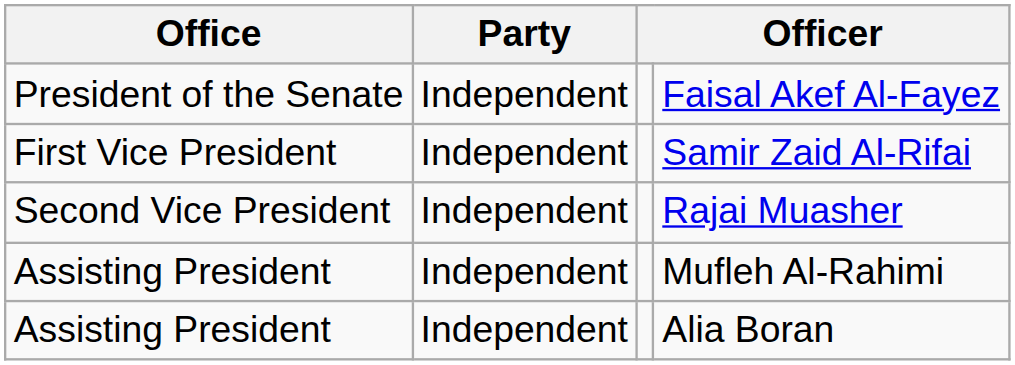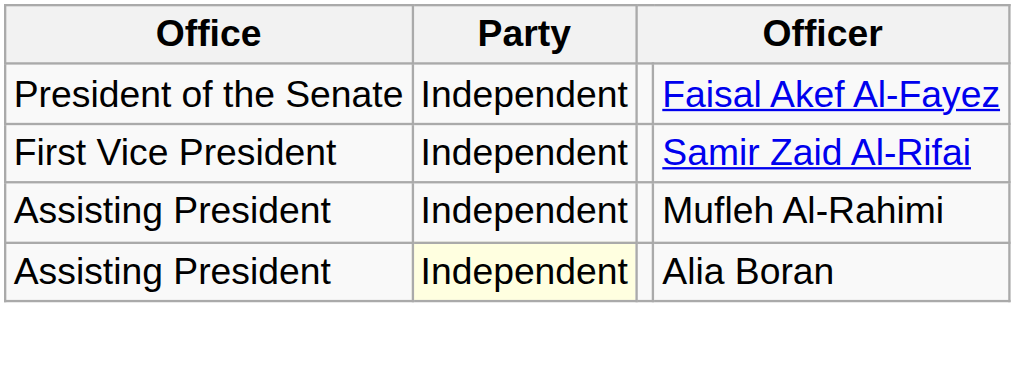 <table class="sortable wikitable" style="text-align: left;">
 <tr>
 <th>Office</th>
 <th>Party</th>
 <th colspan="2">Officer</th>
 </tr>
 <tr>
 <td>President of the Senate</td>
 <td>Independent</td>
 <td></td>
 <td><a href='#'>Faisal Akef Al-Fayez</a></td>
 </tr>
 <tr>
 <td>First Vice President</td>
 <td>Independent</td>
 <td></td>
 <td><a href='#'>Samir Zaid Al-Rifai</a></td>
 </tr>
 <tr>
-<td>Second Vice President</td>
-<td>Independent</td>
-<td></td>
-<td><a href='#'>Rajai Muasher</a></td>
-</tr>
-<tr>
 <td>Assisting President</td>
 <td>Independent</td>
 <td></td>
 <td>Mufleh Al-Rahimi</td>
 </tr>
 <tr>
 <td>Assisting President</td>
-<td>Independent</td>
+<td style="background: lightyellow;">Independent</td>
 <td></td>
 <td>Alia Boran</td>
 </tr>
 </table>
